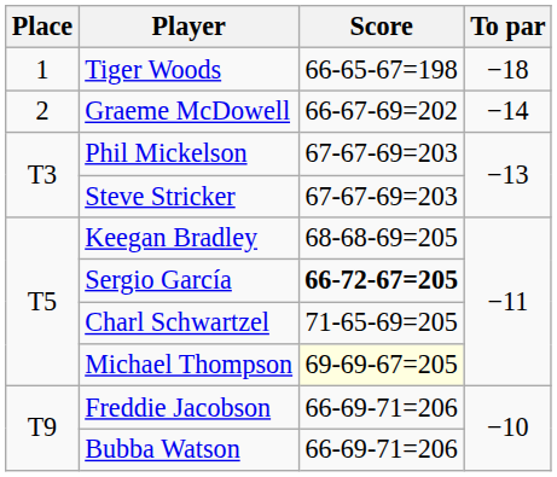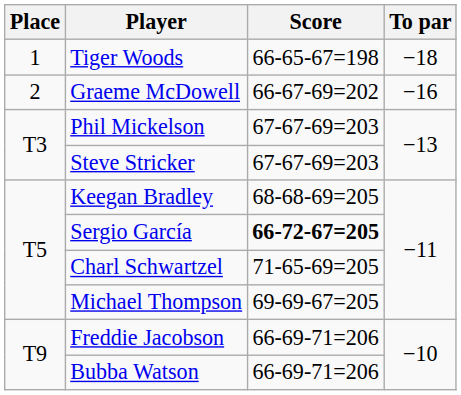 <table class="wikitable">
 <tr>
 <th>Place</th>
 <th>Player</th>
 <th>Score</th>
 <th>To par</th>
 </tr>
 <tr>
 <td align=center>1</td>
 <td> <a href='#'>Tiger Woods</a></td>
 <td align=center>66-65-67=198</td>
 <td align=center>−18</td>
 </tr>
 <tr>
 <td align=center>2</td>
 <td> <a href='#'>Graeme McDowell</a></td>
 <td align=center>66-67-69=202</td>
-<td align=center>−14</td>
+<td align=center>−16</td>
 </tr>
 <tr>
 <td rowspan=2 align=center>T3</td>
 <td> <a href='#'>Phil Mickelson</a></td>
 <td align=center>67-67-69=203</td>
 <td rowspan=2 align=center>−13</td>
 </tr>
 <tr>
 <td> <a href='#'>Steve Stricker</a></td>
 <td align=center>67-67-69=203</td>
 </tr>
 <tr>
 <td rowspan=4 align=center>T5</td>
 <td> <a href='#'>Keegan Bradley</a></td>
 <td align=center>68-68-69=205</td>
 <td rowspan=4 align=center>−11</td>
 </tr>
 <tr>
 <td> <a href='#'>Sergio García</a></td>
 <td align=center><strong>66-72-67=205</strong></td>
 </tr>
 <tr>
 <td> <a href='#'>Charl Schwartzel</a></td>
 <td align=center>71-65-69=205</td>
 </tr>
 <tr>
 <td> <a href='#'>Michael Thompson</a></td>
-<td align=center style="background: lightyellow;">69-69-67=205</td>
+<td align=center>69-69-67=205</td>
 </tr>
 <tr>
 <td rowspan=2 align=center>T9</td>
 <td> <a href='#'>Freddie Jacobson</a></td>
 <td align=center>66-69-71=206</td>
 <td rowspan=2 align=center>−10</td>
 </tr>
 <tr>
 <td> <a href='#'>Bubba Watson</a></td>
 <td align=center>66-69-71=206</td>
 </tr>
 </table>
